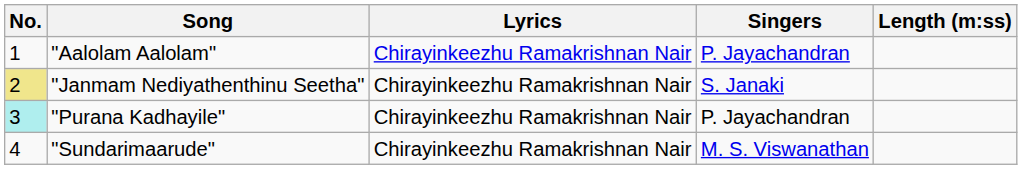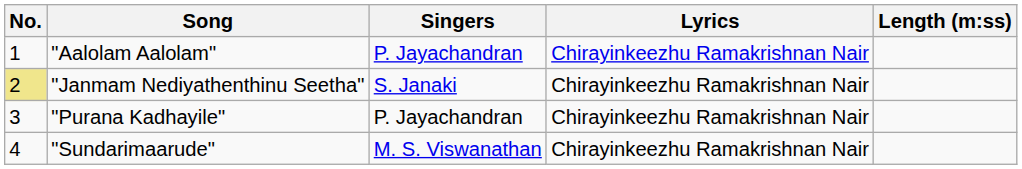 <table class="wikitable" style="font-size:95%;">
 <tr>
 <th>No.</th>
 <th>Song</th>
+<th>Singers</th>
 <th>Lyrics</th>
-<th>Singers</th>
 <th>Length (m:ss)</th>
 </tr>
 <tr>
 <td>1</td>
 <td>"Aalolam Aalolam"</td>
+<td><a href='#'>P. Jayachandran</a></td>
 <td><a href='#'>Chirayinkeezhu Ramakrishnan Nair</a></td>
-<td><a href='#'>P. Jayachandran</a></td>
 <td></td>
 </tr>
 <tr>
 <td style="background: khaki;">2</td>
 <td>"Janmam Nediyathenthinu Seetha"</td>
+<td><a href='#'>S. Janaki</a></td>
 <td>Chirayinkeezhu Ramakrishnan Nair</td>
-<td><a href='#'>S. Janaki</a></td>
 <td></td>
 </tr>
 <tr>
-<td style="background: paleturquoise;">3</td>
+<td>3</td>
 <td>"Purana Kadhayile"</td>
+<td>P. Jayachandran</td>
 <td>Chirayinkeezhu Ramakrishnan Nair</td>
-<td>P. Jayachandran</td>
 <td></td>
 </tr>
 <tr>
 <td>4</td>
 <td>"Sundarimaarude"</td>
+<td><a href='#'>M. S. Viswanathan</a></td>
 <td>Chirayinkeezhu Ramakrishnan Nair</td>
-<td><a href='#'>M. S. Viswanathan</a></td>
 <td></td>
 </tr>
 </table>
